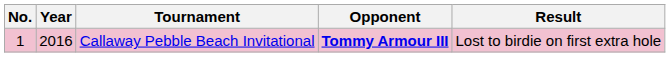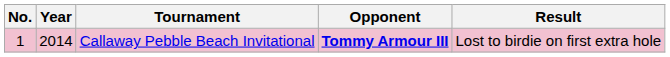 <table class="wikitable" style="font-size:95%;">
 <tr>
 <th>No.</th>
 <th>Year</th>
 <th>Tournament</th>
 <th>Opponent</th>
 <th>Result</th>
 </tr>
 <tr style="background:#F2C1D1;">
 <td align=center>1</td>
-<td>2016</td>
+<td>2014</td>
 <td><a href='#'>Callaway Pebble Beach Invitational</a></td>
 <td><strong> <a href='#'>Tommy Armour III</a></strong></td>
 <td>Lost to birdie on first extra hole</td>
 </tr>
 </table>
